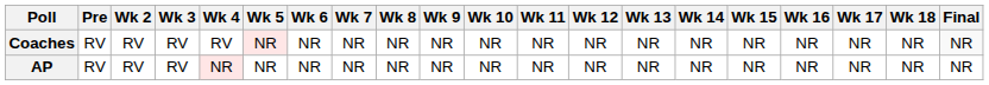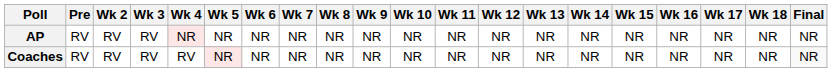 <table class="wikitable" style="white-space:nowrap;">
 <tr>
 <th>Poll</th>
 <th>Pre</th>
 <th>Wk 2</th>
 <th>Wk 3</th>
 <th>Wk 4</th>
 <th>Wk 5</th>
 <th>Wk 6</th>
 <th>Wk 7</th>
 <th>Wk 8</th>
 <th>Wk 9</th>
 <th>Wk 10</th>
 <th>Wk 11</th>
 <th>Wk 12</th>
 <th>Wk 13</th>
 <th>Wk 14</th>
 <th>Wk 15</th>
 <th>Wk 16</th>
 <th>Wk 17</th>
 <th>Wk 18</th>
 <th>Final</th>
 </tr>
 <tr style="text-align:center;">
+<th>AP</th>
+<td style="background:#FFF;">RV</td>
+<td style="background:#FFF;">RV</td>
+<td style="background:#FFF;">RV</td>
+<td style="background:#FFE6E6;">NR</td>
+<td style="background:#FFF;">NR</td>
+<td style="background:#FFF;">NR</td>
+<td style="background:#FFF;">NR</td>
+<td style="background:#FFF;">NR</td>
+<td style="background:#FFF;">NR</td>
+<td style="background:#FFF;">NR</td>
+<td style="background:#FFF;">NR</td>
+<td style="background:#FFF;">NR</td>
+<td style="background:#FFF;">NR</td>
+<td style="background:#FFF;">NR</td>
+<td style="background:#FFF;">NR</td>
+<td style="background:#FFF;">NR</td>
+<td style="background:#FFF;">NR</td>
+<td style="background:#FFF;">NR</td>
+<td style="background:#FFF;">NR</td>
+</tr>
+<tr style="text-align:center;">
 <th>Coaches</th>
 <td style="background:#FFF;">RV</td>
 <td style="background:#FFF;">RV</td>
 <td style="background:#FFF;">RV</td>
 <td style="background:#FFF;">RV</td>
 <td style="background:#FFE6E6;">NR</td>
 <td style="background:#FFF;">NR</td>
 <td style="background:#FFF;">NR</td>
 <td style="background:#FFF;">NR</td>
 <td style="background:#FFF;">NR</td>
 <td style="background:#FFF;">NR</td>
 <td style="background:#FFF;">NR</td>
 <td style="background:#FFF;">NR</td>
 <td style="background:#FFF;">NR</td>
 <td style="background:#FFF;">NR</td>
 <td style="background:#FFF;">NR</td>
 <td style="background:#FFF;">NR</td>
 <td style="background:#FFF;">NR</td>
 <td style="background:#FFF;">NR</td>
 <td>NR</td>
 </tr>
-<tr style="text-align:center;">
-<th>AP</th>
-<td style="background:#FFF;">RV</td>
-<td style="background:#FFF;">RV</td>
-<td style="background:#FFF;">RV</td>
-<td style="background:#FFE6E6;">NR</td>
-<td style="background:#FFF;">NR</td>
-<td style="background:#FFF;">NR</td>
-<td style="background:#FFF;">NR</td>
-<td style="background:#FFF;">NR</td>
-<td style="background:#FFF;">NR</td>
-<td style="background:#FFF;">NR</td>
-<td style="background:#FFF;">NR</td>
-<td style="background:#FFF;">NR</td>
-<td style="background:#FFF;">NR</td>
-<td style="background:#FFF;">NR</td>
-<td style="background:#FFF;">NR</td>
-<td style="background:#FFF;">NR</td>
-<td style="background:#FFF;">NR</td>
-<td style="background:#FFF;">NR</td>
-<td style="background:#FFF;">NR</td>
-</tr>
 </table>
